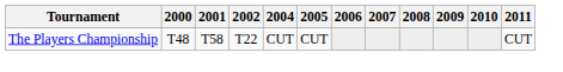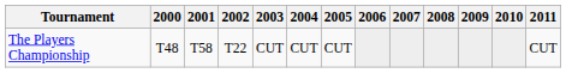 <table class="wikitable" style="font-size:95%;text-align:center;">
 <tr>
 <th>Tournament</th>
 <th>2000</th>
 <th>2001</th>
 <th>2002</th>
+<th>2003</th>
 <th>2004</th>
 <th>2005</th>
 <th>2006</th>
 <th>2007</th>
 <th>2008</th>
 <th>2009</th>
 <th>2010</th>
 <th>2011</th>
 </tr>
 <tr>
 <td align=left><a href='#'>The Players Championship</a></td>
 <td>T48</td>
 <td>T58</td>
 <td>T22</td>
 <td>CUT</td>
 <td>CUT</td>
+<td>CUT</td>
 <td style="background:#eeeeee;"></td>
 <td style="background:#eeeeee;"></td>
 <td style="background:#eeeeee;"></td>
 <td style="background:#eeeeee;"></td>
 <td style="background:#eeeeee;"></td>
 <td>CUT</td>
 </tr>
 </table>
